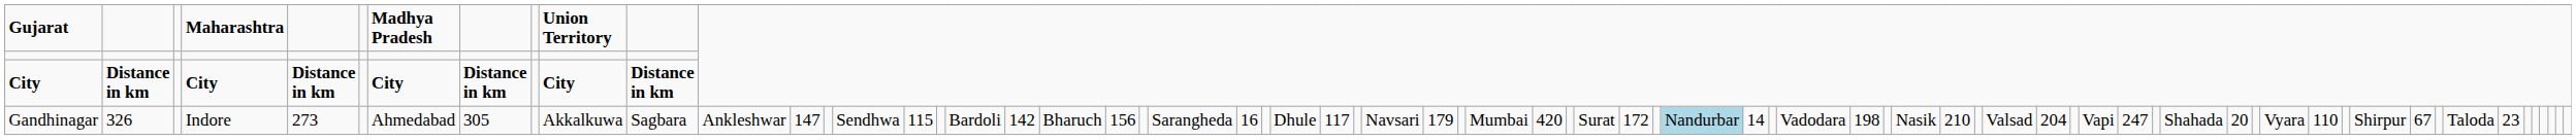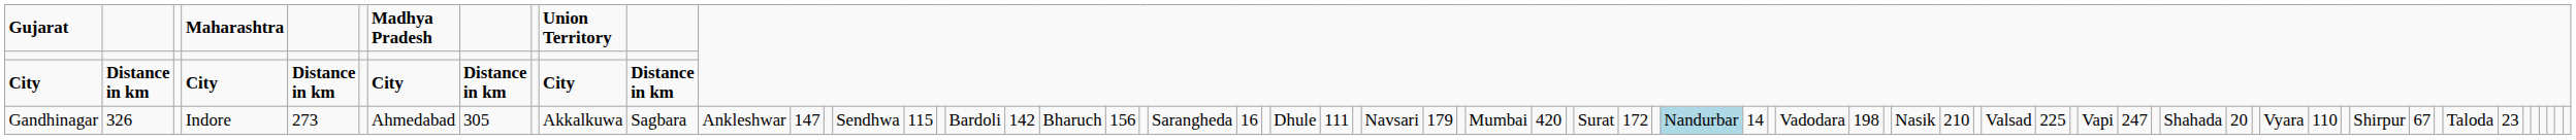 <table class="wikitable">
 <tr>
 <td><strong>Gujarat</strong></td>
 <td></td>
 <td></td>
 <td><strong>Maharashtra</strong></td>
 <td></td>
 <td></td>
 <td><strong>Madhya Pradesh</strong></td>
 <td></td>
 <td></td>
 <td><strong>Union Territory</strong></td>
 <td></td>
 </tr>
 <tr>
 <td></td>
 <td></td>
 <td></td>
 <td></td>
 <td></td>
 <td></td>
 <td></td>
 <td></td>
 <td></td>
 <td></td>
 <td></td>
 </tr>
 <tr>
 <td><strong>City</strong></td>
 <td><strong>Distance in km</strong></td>
 <td></td>
 <td><strong>City</strong></td>
 <td><strong>Distance in km</strong></td>
 <td></td>
 <td><strong>City</strong></td>
 <td><strong>Distance in km</strong></td>
 <td></td>
 <td><strong>City</strong></td>
 <td><strong>Distance in km</strong></td>
 </tr>
 <tr>
 <td>Gandhinagar</td>
 <td>326</td>
 <td></td>
 <td>Indore</td>
 <td>273</td>
 <td></td>
 <td>Ahmedabad</td>
 <td>305</td>
 <td></td>
 <td>Akkalkuwa<br></td>
 <td>Sagbara<br></td>
 <td>Ankleshwar</td>
 <td>147</td>
 <td></td>
 <td>Sendhwa</td>
 <td>115</td>
 <td></td>
 <td>Bardoli</td>
 <td>142</td>
 <td>Bharuch</td>
 <td>156</td>
 <td></td>
 <td>Sarangheda</td>
 <td>16</td>
 <td></td>
 <td>Dhule</td>
-<td>117</td>
+<td>111</td>
 <td></td>
 <td>Navsari</td>
 <td>179</td>
 <td></td>
 <td>Mumbai</td>
 <td>420</td>
 <td></td>
 <td>Surat</td>
 <td>172</td>
 <td></td>
 <td style="background: lightblue;">Nandurbar</td>
 <td>14</td>
 <td></td>
 <td>Vadodara</td>
 <td>198</td>
 <td></td>
 <td>Nasik</td>
 <td>210</td>
 <td></td>
 <td>Valsad</td>
-<td>204</td>
+<td>225</td>
 <td></td>
 <td>Vapi</td>
 <td>247</td>
 <td></td>
 <td>Shahada</td>
 <td>20</td>
 <td></td>
 <td>Vyara</td>
 <td>110</td>
 <td></td>
 <td>Shirpur</td>
 <td>67</td>
 <td></td>
 <td>Taloda</td>
 <td>23</td>
 <td></td>
 <td></td>
 <td></td>
 <td></td>
 <td></td>
 <td></td>
 </tr>
 </table>
